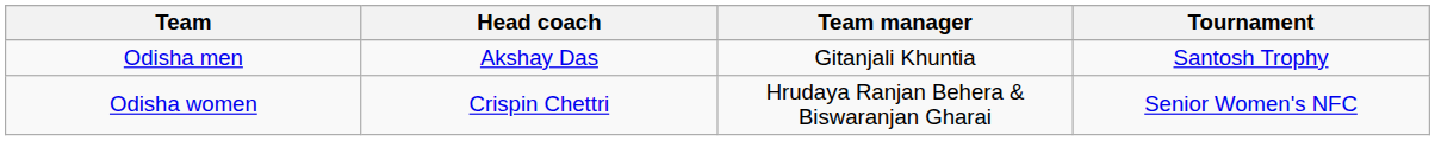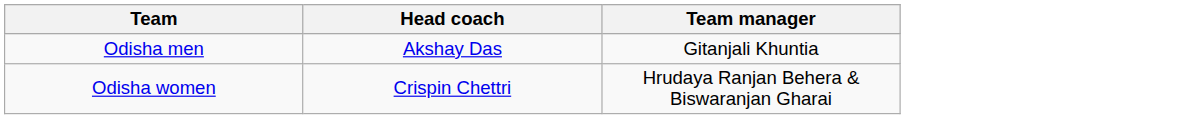 <table class="wikitable" style="border: 1px solid #ADADAD; margin-bottom: 10px; padding-bottom: 5px;">
 <tr style="background:#adadad; text-align:left;">
 <th style="text-align:center;width:250px;">Team</th>
 <th style="text-align:center;width:250px;">Head coach</th>
 <th style="text-align:center;width:250px;">Team manager</th>
-<th style="text-align:center;width:250px;">Tournament</th>
 </tr>
 <tr>
 <td style="text-align:center;"><a href='#'>Odisha men</a></td>
 <td style="text-align:center;"><a href='#'>Akshay Das</a></td>
 <td style="text-align:center;">Gitanjali Khuntia</td>
-<td style="text-align:center;"><a href='#'>Santosh Trophy</a></td>
 </tr>
 <tr>
 <td style="text-align:center;"><a href='#'>Odisha women</a></td>
 <td style="text-align:center;"><a href='#'>Crispin Chettri</a></td>
 <td style="text-align:center;">Hrudaya Ranjan Behera & Biswaranjan Gharai</td>
-<td style="text-align:center;"><a href='#'>Senior Women's NFC</a></td>
 </tr>
 </table>
